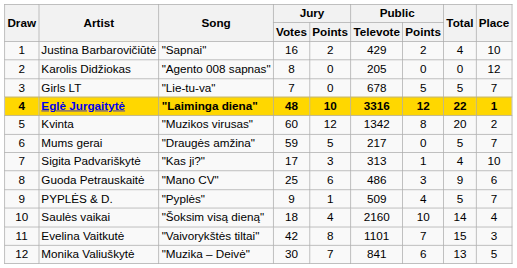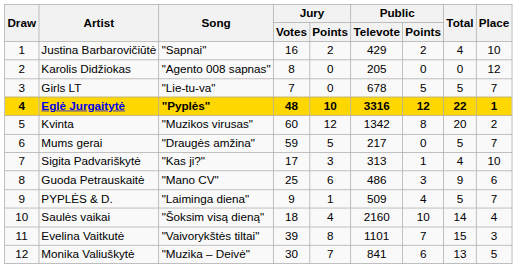 <table class="sortable wikitable" style="margin: 1em auto 1em auto; text-align:center;">
 <tr>
 <th rowspan="2">Draw</th>
 <th rowspan="2">Artist</th>
 <th rowspan="2">Song</th>
 <th colspan="2">Jury</th>
 <th colspan="2">Public</th>
 <th rowspan="2">Total</th>
 <th rowspan="2">Place</th>
 </tr>
 <tr>
 <th>Votes</th>
 <th>Points</th>
 <th>Televote</th>
 <th>Points</th>
 </tr>
 <tr>
 <td>1</td>
 <td align="left">Justina Barbarovičiūtė</td>
 <td align="left">"Sapnai"</td>
 <td>16</td>
 <td>2</td>
 <td>429</td>
 <td>2</td>
 <td>4</td>
 <td>10</td>
 </tr>
 <tr>
 <td>2</td>
 <td align="left">Karolis Didžiokas</td>
 <td align="left">"Agento 008 sapnas"</td>
 <td>8</td>
 <td>0</td>
 <td>205</td>
 <td>0</td>
 <td>0</td>
 <td>12</td>
 </tr>
 <tr>
 <td>3</td>
 <td align="left">Girls LT</td>
 <td align="left">"Lie-tu-va"</td>
 <td>7</td>
 <td>0</td>
 <td>678</td>
 <td>5</td>
 <td>5</td>
 <td>7</td>
 </tr>
 <tr style="font-weight:bold;background:gold;">
 <td>4</td>
 <td align="left"><a href='#'>Eglė Jurgaitytė</a></td>
-<td align="left">"Laiminga diena"</td>
+<td align="left">"Pyplės"</td>
 <td>48</td>
 <td>10</td>
 <td>3316</td>
 <td>12</td>
 <td>22</td>
 <td>1</td>
 </tr>
 <tr>
 <td>5</td>
 <td align="left">Kvinta</td>
 <td align="left">"Muzikos virusas"</td>
 <td>60</td>
 <td>12</td>
 <td>1342</td>
 <td>8</td>
 <td>20</td>
 <td>2</td>
 </tr>
 <tr>
 <td>6</td>
 <td align="left">Mums gerai</td>
 <td align="left">"Draugės amžina"</td>
 <td>59</td>
 <td>5</td>
 <td>217</td>
 <td>0</td>
 <td>5</td>
 <td>7</td>
 </tr>
 <tr>
 <td>7</td>
 <td align="left">Sigita Padvariškytė</td>
 <td align="left">"Kas ji?"</td>
 <td>17</td>
 <td>3</td>
 <td>313</td>
 <td>1</td>
 <td>4</td>
 <td>10</td>
 </tr>
 <tr>
 <td>8</td>
 <td align="left">Guoda Petrauskaitė</td>
 <td align="left">"Mano CV"</td>
 <td>25</td>
 <td>6</td>
 <td>486</td>
 <td>3</td>
 <td>9</td>
 <td>6</td>
 </tr>
 <tr>
 <td>9</td>
 <td align="left">PYPLĖS & D.</td>
-<td align="left">"Pyplės"</td>
+<td align="left">"Laiminga diena"</td>
 <td>9</td>
 <td>1</td>
 <td>509</td>
 <td>4</td>
 <td>5</td>
 <td>7</td>
 </tr>
 <tr>
 <td>10</td>
 <td align="left">Saulės vaikai</td>
 <td align="left">"Šoksim visą dieną"</td>
 <td>18</td>
 <td>4</td>
 <td>2160</td>
 <td>10</td>
 <td>14</td>
 <td>4</td>
 </tr>
 <tr>
 <td>11</td>
 <td align="left">Evelina Vaitkutė</td>
 <td align="left">"Vaivorykštės tiltai"</td>
-<td>42</td>
+<td>39</td>
 <td>8</td>
 <td>1101</td>
 <td>7</td>
 <td>15</td>
 <td>3</td>
 </tr>
 <tr>
 <td>12</td>
 <td align="left">Monika Valiuškytė</td>
 <td align="left">"Muzika – Deivė"</td>
 <td>30</td>
 <td>7</td>
 <td>841</td>
 <td>6</td>
 <td>13</td>
 <td>5</td>
 </tr>
 </table>
